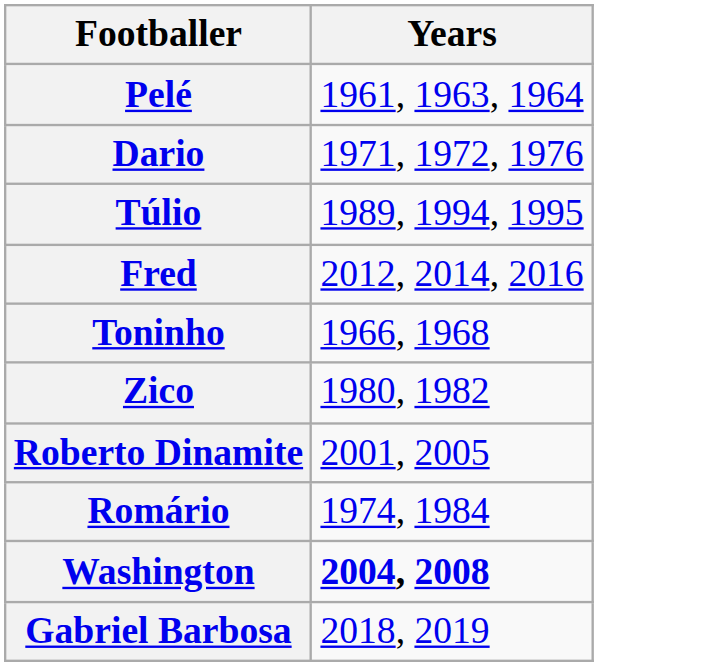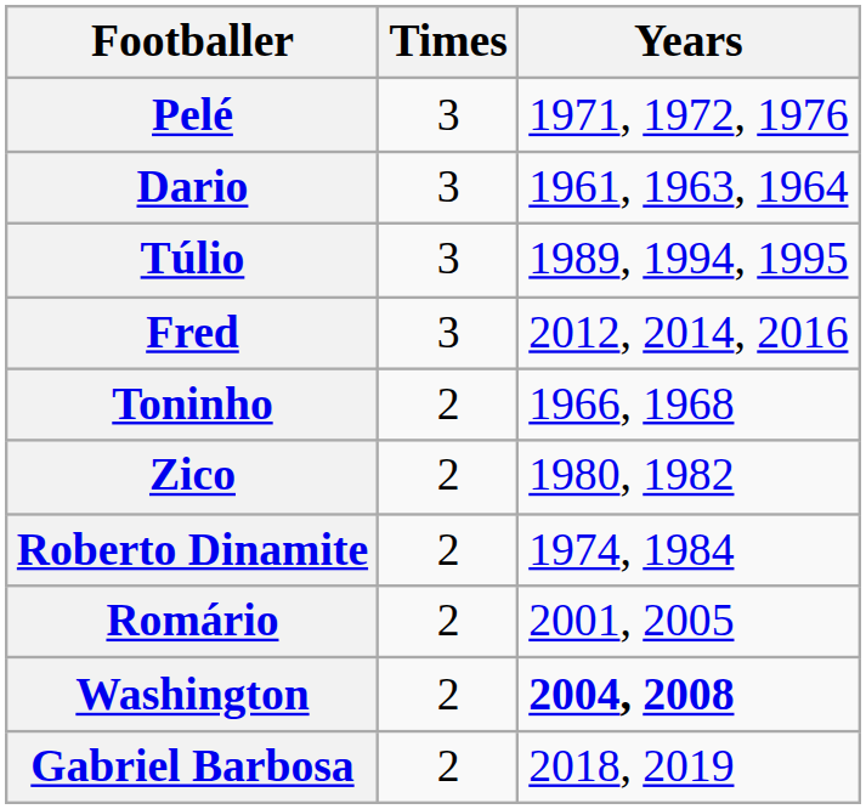 <table class="wikitable">
 <tr>
 <th>Footballer</th>
+<th>Times</th>
 <th>Years</th>
 </tr>
 <tr>
 <th Scope="row"><a href='#'>Pelé</a></th>
+<td style="text-align: center">3</td>
+<td><a href='#'>1971</a>, <a href='#'>1972</a>, <a href='#'>1976</a></td>
+</tr>
+<tr>
+<th Scope="row"><a href='#'>Dario</a></th>
+<td style="text-align: center">3</td>
 <td><a href='#'>1961</a>, <a href='#'>1963</a>, <a href='#'>1964</a></td>
 </tr>
 <tr>
-<th Scope="row"><a href='#'>Dario</a></th>
-<td><a href='#'>1971</a>, <a href='#'>1972</a>, <a href='#'>1976</a></td>
-</tr>
-<tr>
 <th Scope="row"><a href='#'>Túlio</a></th>
+<td style="text-align: center">3</td>
 <td><a href='#'>1989</a>, <a href='#'>1994</a>, <a href='#'>1995</a></td>
 </tr>
 <tr>
 <th Scope="row"><a href='#'>Fred</a></th>
+<td style="text-align: center">3</td>
 <td><a href='#'>2012</a>, <a href='#'>2014</a>, <a href='#'>2016</a></td>
 </tr>
 <tr>
 <th scope="row"><a href='#'>Toninho</a></th>
+<td style="text-align: center">2</td>
 <td><a href='#'>1966</a>, <a href='#'>1968</a></td>
 </tr>
 <tr>
 <th scope="row"><a href='#'>Zico</a></th>
+<td style="text-align: center">2</td>
 <td><a href='#'>1980</a>, <a href='#'>1982</a></td>
 </tr>
 <tr>
 <th scope="row"><a href='#'>Roberto Dinamite</a></th>
+<td style="text-align: center">2</td>
+<td><a href='#'>1974</a>, <a href='#'>1984</a></td>
+</tr>
+<tr>
+<th scope="row"><a href='#'>Romário</a></th>
+<td style="text-align: center">2</td>
 <td><a href='#'>2001</a>, <a href='#'>2005</a></td>
 </tr>
 <tr>
-<th scope="row"><a href='#'>Romário</a></th>
-<td><a href='#'>1974</a>, <a href='#'>1984</a></td>
-</tr>
-<tr>
 <th scope="row"><a href='#'>Washington</a></th>
+<td style="text-align: center">2</td>
 <td><strong><a href='#'>2004</a>, <a href='#'>2008</a></strong></td>
 </tr>
 <tr>
 <th scope="row"><a href='#'>Gabriel Barbosa</a></th>
+<td style="text-align: center">2</td>
 <td><a href='#'>2018</a>, <a href='#'>2019</a></td>
 </tr>
 </table>
